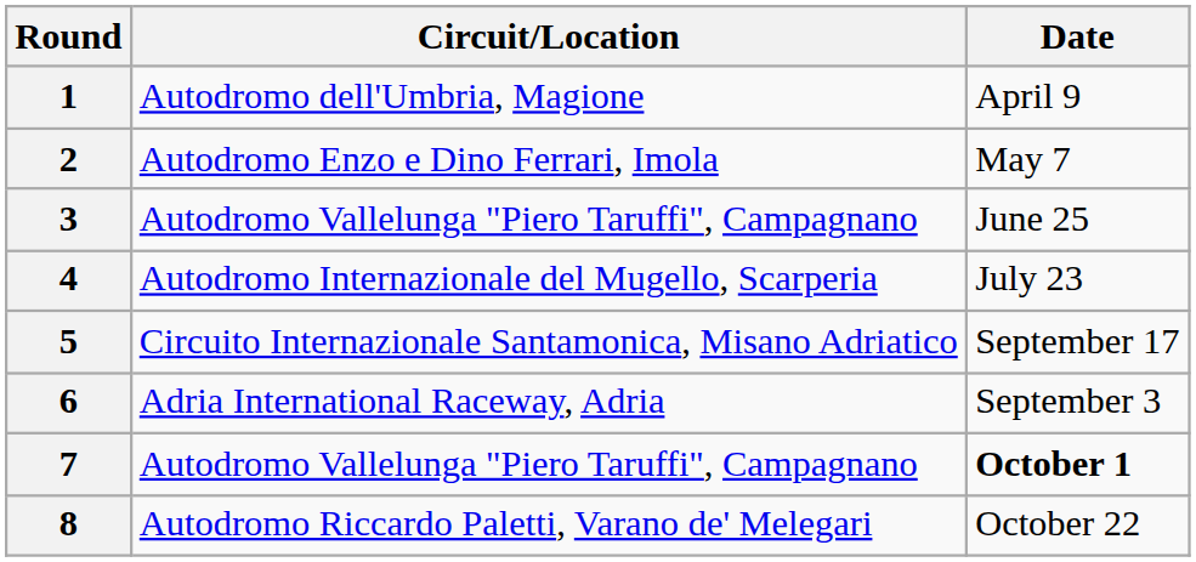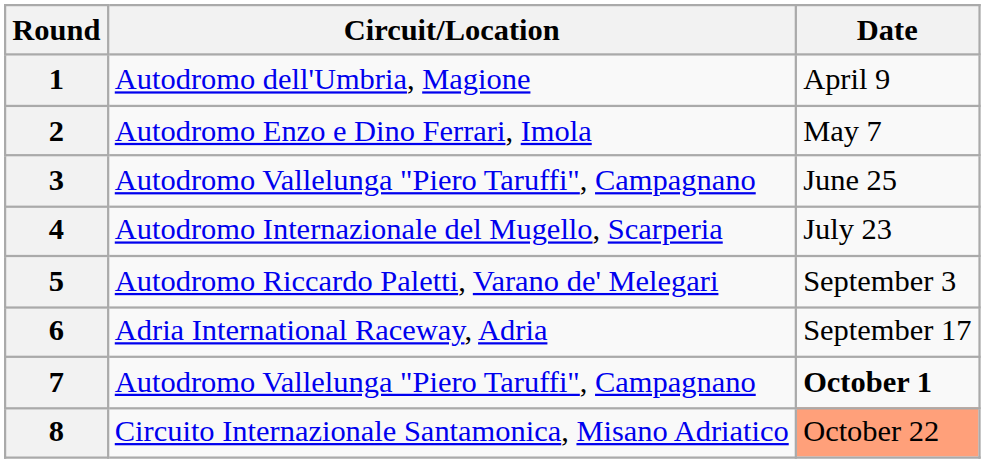 <table class="wikitable" style="font-size: 85%;">
 <tr>
 <th>Round</th>
 <th>Circuit/Location</th>
 <th>Date</th>
 </tr>
 <tr>
 <th>1</th>
 <td> <a href='#'>Autodromo dell'Umbria</a>, <a href='#'>Magione</a></td>
 <td>April 9</td>
 </tr>
 <tr>
 <th>2</th>
 <td> <a href='#'>Autodromo Enzo e Dino Ferrari</a>, <a href='#'>Imola</a></td>
 <td>May 7</td>
 </tr>
 <tr>
 <th>3</th>
 <td> <a href='#'>Autodromo Vallelunga "Piero Taruffi"</a>, <a href='#'>Campagnano</a></td>
 <td>June 25</td>
 </tr>
 <tr>
 <th>4</th>
 <td> <a href='#'>Autodromo Internazionale del Mugello</a>, <a href='#'>Scarperia</a></td>
 <td>July 23</td>
 </tr>
 <tr>
 <th>5</th>
-<td> <a href='#'>Circuito Internazionale Santamonica</a>, <a href='#'>Misano Adriatico</a></td>
-<td>September 17</td>
+<td> <a href='#'>Autodromo Riccardo Paletti</a>, <a href='#'>Varano de' Melegari</a></td>
+<td>September 3</td>
 </tr>
 <tr>
 <th>6</th>
 <td> <a href='#'>Adria International Raceway</a>, <a href='#'>Adria</a></td>
-<td>September 3</td>
+<td>September 17</td>
 </tr>
 <tr>
 <th>7</th>
 <td> <a href='#'>Autodromo Vallelunga "Piero Taruffi"</a>, <a href='#'>Campagnano</a></td>
 <td><strong>October 1</strong></td>
 </tr>
 <tr>
 <th>8</th>
-<td> <a href='#'>Autodromo Riccardo Paletti</a>, <a href='#'>Varano de' Melegari</a></td>
-<td>October 22</td>
+<td> <a href='#'>Circuito Internazionale Santamonica</a>, <a href='#'>Misano Adriatico</a></td>
+<td style="background: lightsalmon;">October 22</td>
 </tr>
 </table>
